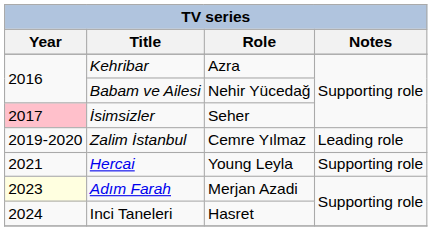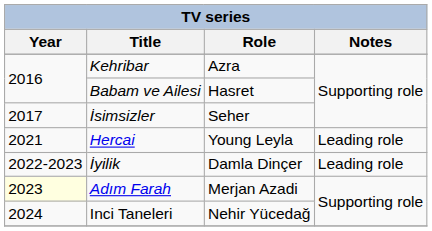 <table class="wikitable" style="font-size: 90%;">
 <tr>
 <th colspan="4" style="background:LightSteelBlue">TV series</th>
 </tr>
 <tr>
 <th>Year</th>
 <th>Title</th>
 <th>Role</th>
 <th>Notes</th>
 </tr>
 <tr>
 </tr>
 <tr>
 <td rowspan="2">2016</td>
 <td><em>Kehribar</em></td>
 <td>Azra</td>
 <td rowspan="3">Supporting role</td>
 </tr>
 <tr>
 <td><em>Babam ve Ailesi</em></td>
-<td>Nehir Yücedağ</td>
+<td>Hasret</td>
 </tr>
 <tr>
-<td style="background: pink;">2017</td>
+<td>2017</td>
 <td><em>İsimsizler</em></td>
 <td>Seher</td>
-</tr>
-<tr>
-<td>2019-2020</td>
-<td><em>Zalim İstanbul</em></td>
-<td>Cemre Yılmaz</td>
-<td>Leading role</td>
 </tr>
 <tr>
 <td>2021</td>
 <td><em><a href='#'>Hercai</a></em></td>
 <td>Young Leyla</td>
-<td>Supporting role</td>
+<td>Leading role</td>
+</tr>
+<tr>
+<td>2022-2023</td>
+<td><em>İyilik</em></td>
+<td>Damla Dinçer</td>
+<td>Leading role</td>
 </tr>
 <tr>
 <td style="background: lightyellow;">2023</td>
 <td><em><a href='#'>Adım Farah</a></em></td>
 <td>Merjan Azadi</td>
 <td rowspan="2">Supporting role</td>
 </tr>
 <tr>
 <td>2024</td>
 <td>Inci Taneleri</td>
-<td>Hasret</td>
+<td>Nehir Yücedağ</td>
 </tr>
 <tr>
 </tr>
 </table>
